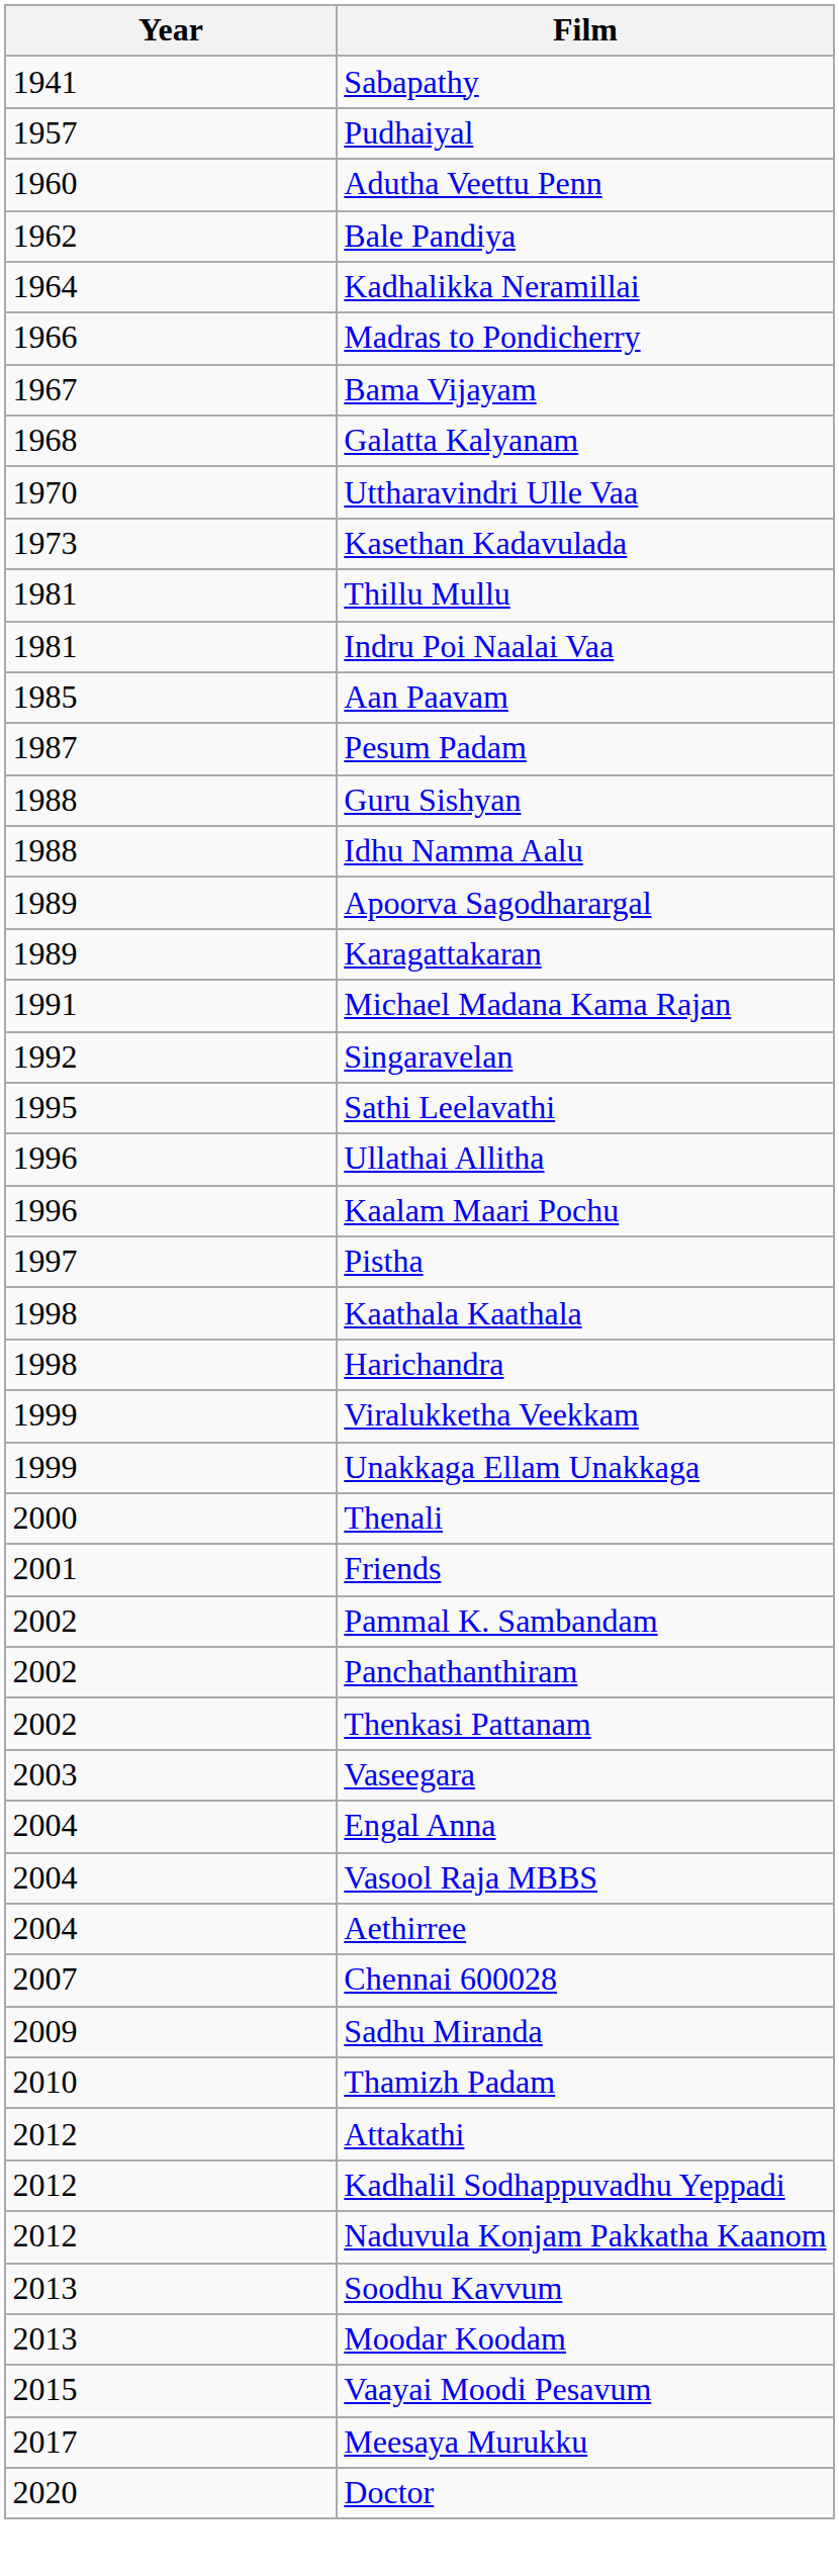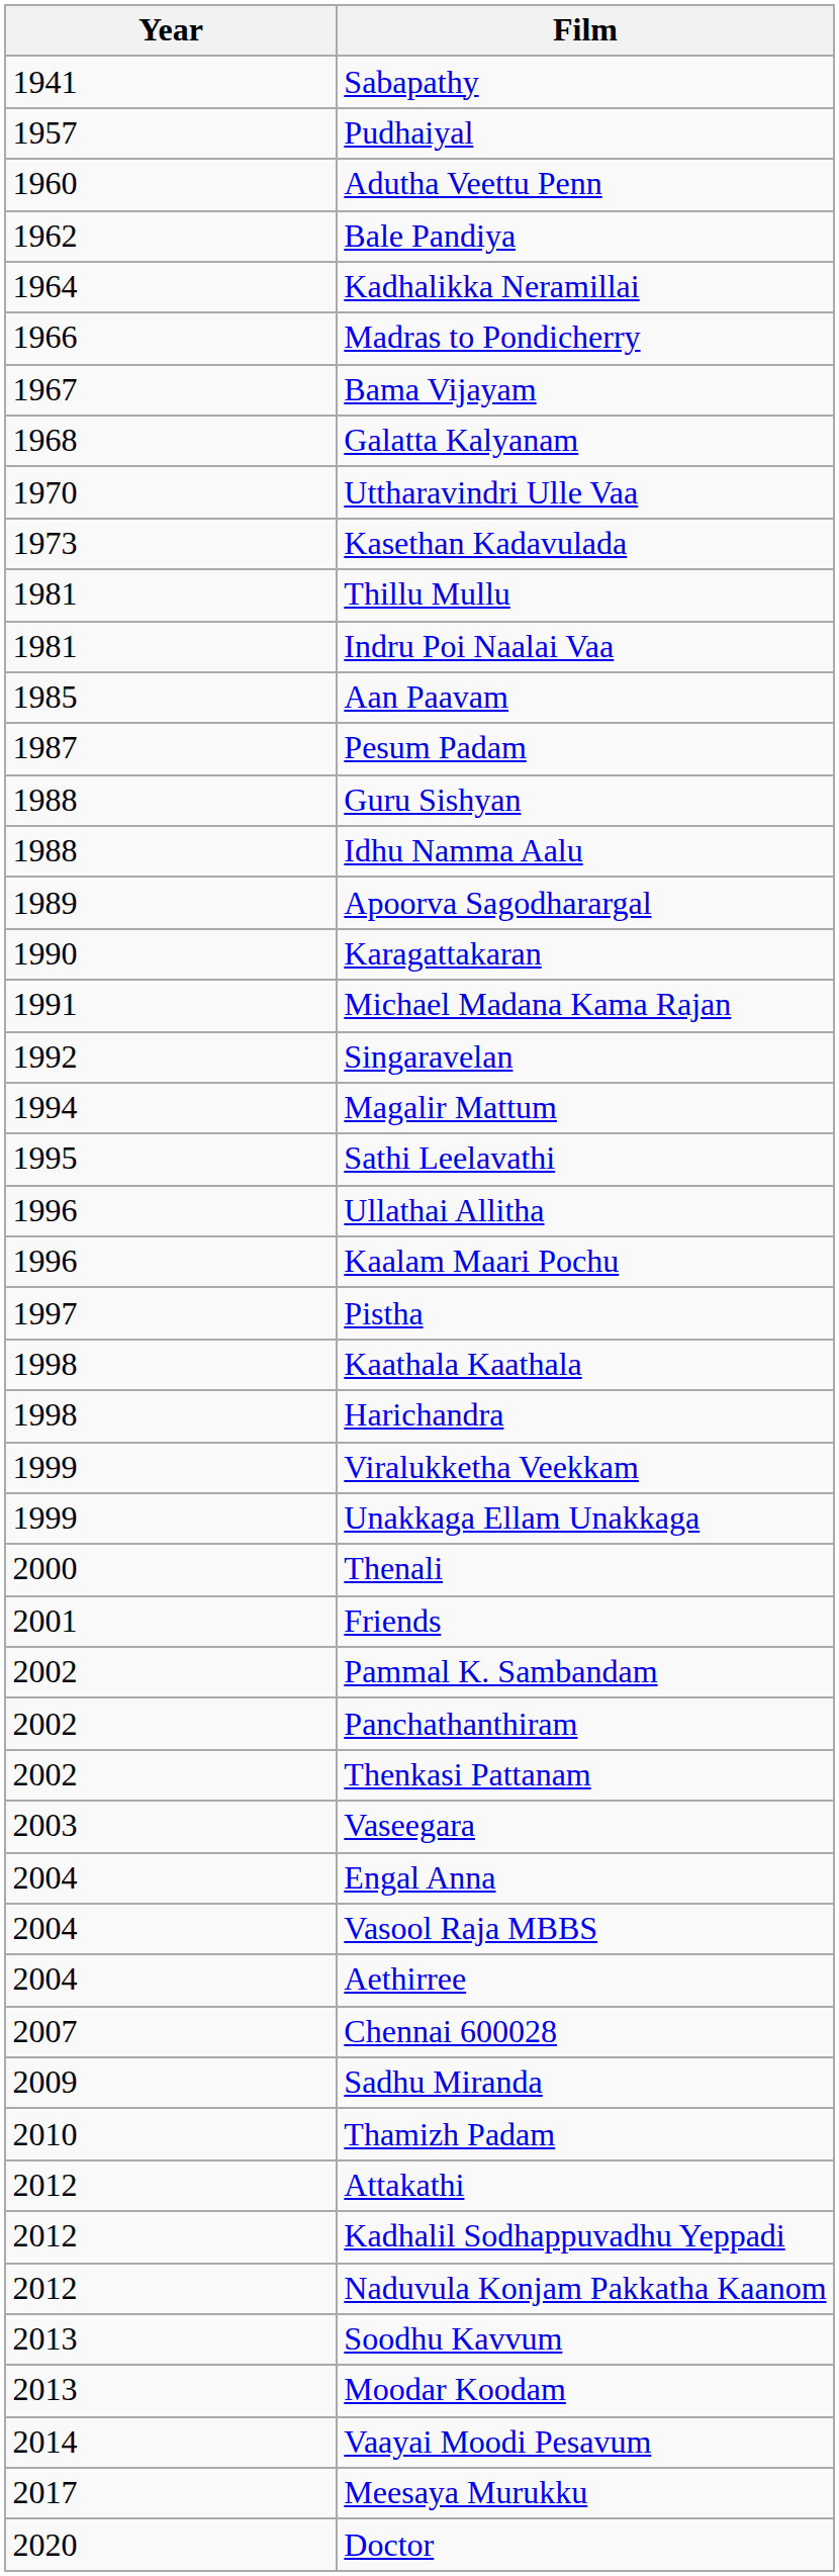 <table class="wikitable sortable">
 <tr>
 <th scope="col" width=40%><strong>Year</strong></th>
 <th scope="col" width=60%><strong>Film</strong></th>
 </tr>
 <tr>
 <td>1941</td>
 <td><a href='#'>Sabapathy</a></td>
 </tr>
 <tr>
 <td>1957</td>
 <td><a href='#'>Pudhaiyal</a></td>
 </tr>
 <tr>
 <td>1960</td>
 <td><a href='#'>Adutha Veettu Penn</a></td>
 </tr>
 <tr>
 <td>1962</td>
 <td><a href='#'>Bale Pandiya</a></td>
 </tr>
 <tr>
 <td>1964</td>
 <td><a href='#'>Kadhalikka Neramillai</a></td>
 </tr>
 <tr>
 <td>1966</td>
 <td><a href='#'>Madras to Pondicherry</a></td>
 </tr>
 <tr>
 <td>1967</td>
 <td><a href='#'>Bama Vijayam</a></td>
 </tr>
 <tr>
 <td>1968</td>
 <td><a href='#'>Galatta Kalyanam</a></td>
 </tr>
 <tr>
 <td>1970</td>
 <td><a href='#'>Uttharavindri Ulle Vaa</a></td>
 </tr>
 <tr>
 <td>1973</td>
 <td><a href='#'>Kasethan Kadavulada</a></td>
 </tr>
 <tr>
 <td>1981</td>
 <td><a href='#'>Thillu Mullu</a></td>
 </tr>
 <tr>
 <td>1981</td>
 <td><a href='#'>Indru Poi Naalai Vaa</a></td>
 </tr>
 <tr>
 <td>1985</td>
 <td><a href='#'>Aan Paavam</a></td>
 </tr>
 <tr>
 <td>1987</td>
 <td><a href='#'>Pesum Padam</a></td>
 </tr>
 <tr>
 <td>1988</td>
 <td><a href='#'>Guru Sishyan</a></td>
 </tr>
 <tr>
 <td>1988</td>
 <td><a href='#'>Idhu Namma Aalu</a></td>
 </tr>
 <tr>
 <td>1989</td>
 <td><a href='#'>Apoorva Sagodharargal</a></td>
 </tr>
 <tr>
-<td>1989</td>
+<td>1990</td>
 <td><a href='#'>Karagattakaran</a></td>
 </tr>
 <tr>
 <td>1991</td>
 <td><a href='#'>Michael Madana Kama Rajan</a></td>
 </tr>
 <tr>
 <td>1992</td>
 <td><a href='#'>Singaravelan</a></td>
+</tr>
+<tr>
+<td>1994</td>
+<td><a href='#'>Magalir Mattum</a></td>
 </tr>
 <tr>
 <td>1995</td>
 <td><a href='#'>Sathi Leelavathi</a></td>
 </tr>
 <tr>
 <td>1996</td>
 <td><a href='#'>Ullathai Allitha</a></td>
 </tr>
 <tr>
 <td>1996</td>
 <td><a href='#'>Kaalam Maari Pochu</a></td>
 </tr>
 <tr>
 <td>1997</td>
 <td><a href='#'>Pistha</a></td>
 </tr>
 <tr>
 <td>1998</td>
 <td><a href='#'>Kaathala Kaathala</a></td>
 </tr>
 <tr>
 <td>1998</td>
 <td><a href='#'>Harichandra</a></td>
 </tr>
 <tr>
 <td>1999</td>
 <td><a href='#'>Viralukketha Veekkam</a></td>
 </tr>
 <tr>
 <td>1999</td>
 <td><a href='#'>Unakkaga Ellam Unakkaga</a></td>
 </tr>
 <tr>
 <td>2000</td>
 <td><a href='#'>Thenali</a></td>
 </tr>
 <tr>
 <td>2001</td>
 <td><a href='#'>Friends</a></td>
 </tr>
 <tr>
 <td>2002</td>
 <td><a href='#'>Pammal K. Sambandam</a></td>
 </tr>
 <tr>
 <td>2002</td>
 <td><a href='#'>Panchathanthiram</a></td>
 </tr>
 <tr>
 <td>2002</td>
 <td><a href='#'>Thenkasi Pattanam</a></td>
 </tr>
 <tr>
 <td>2003</td>
 <td><a href='#'>Vaseegara</a></td>
 </tr>
 <tr>
 <td>2004</td>
 <td><a href='#'>Engal Anna</a></td>
 </tr>
 <tr>
 <td>2004</td>
 <td><a href='#'>Vasool Raja MBBS</a></td>
 </tr>
 <tr>
 <td>2004</td>
 <td><a href='#'>Aethirree</a></td>
 </tr>
 <tr>
 <td>2007</td>
 <td><a href='#'>Chennai 600028</a></td>
 </tr>
 <tr>
 <td>2009</td>
 <td><a href='#'>Sadhu Miranda</a></td>
 </tr>
 <tr>
 <td>2010</td>
 <td><a href='#'>Thamizh Padam</a></td>
 </tr>
 <tr>
 <td>2012</td>
 <td><a href='#'>Attakathi</a></td>
 </tr>
 <tr>
 <td>2012</td>
 <td><a href='#'>Kadhalil Sodhappuvadhu Yeppadi</a></td>
 </tr>
 <tr>
 <td>2012</td>
 <td><a href='#'>Naduvula Konjam Pakkatha Kaanom</a></td>
 </tr>
 <tr>
 <td>2013</td>
 <td><a href='#'>Soodhu Kavvum</a></td>
 </tr>
 <tr>
 <td>2013</td>
 <td><a href='#'>Moodar Koodam</a></td>
 </tr>
 <tr>
-<td>2015</td>
+<td>2014</td>
 <td><a href='#'>Vaayai Moodi Pesavum</a></td>
 </tr>
 <tr>
 <td>2017</td>
 <td><a href='#'>Meesaya Murukku</a></td>
 </tr>
 <tr>
 <td>2020</td>
 <td><a href='#'>Doctor</a></td>
 </tr>
 </table>
